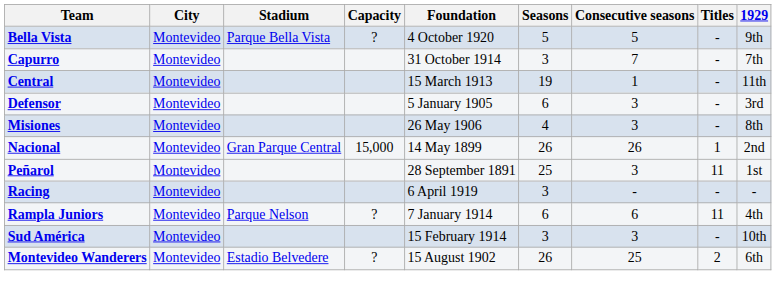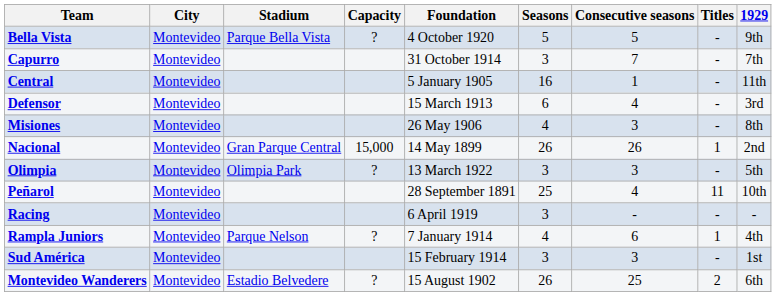 <table class="wikitable">
 <tr>
 <th>Team</th>
 <th>City</th>
 <th>Stadium</th>
 <th>Capacity</th>
 <th>Foundation</th>
 <th>Seasons</th>
 <th>Consecutive seasons</th>
 <th>Titles</th>
 <th><a href='#'>1929</a></th>
 </tr>
 <tr bgcolor=#D8E2EE>
 <td> <strong><a href='#'>Bella Vista</a></strong></td>
 <td> <a href='#'>Montevideo</a></td>
 <td><a href='#'>Parque Bella Vista</a></td>
 <td align=center>?</td>
 <td>4 October 1920</td>
 <td align=center>5</td>
 <td align=center>5</td>
 <td align=center>-</td>
 <td align=center>9th</td>
 </tr>
 <tr bgcolor=#F3F5F7>
 <td> <strong><a href='#'>Capurro</a></strong></td>
 <td> <a href='#'>Montevideo</a></td>
 <td></td>
 <td align=center></td>
 <td>31 October 1914</td>
 <td align=center>3</td>
 <td align=center>7</td>
 <td align=center>-</td>
 <td align=center>7th</td>
 </tr>
 <tr bgcolor=#D8E2EE>
 <td> <strong><a href='#'>Central</a></strong></td>
 <td> <a href='#'>Montevideo</a></td>
 <td></td>
 <td align=center></td>
-<td>15 March 1913</td>
-<td align=center>19</td>
+<td>5 January 1905</td>
+<td align=center>16</td>
 <td align=center>1</td>
 <td align=center>-</td>
 <td align=center>11th</td>
 </tr>
 <tr bgcolor=#F3F5F7>
 <td><strong><a href='#'>Defensor</a></strong></td>
 <td> <a href='#'>Montevideo</a></td>
 <td></td>
 <td align=center></td>
-<td>5 January 1905</td>
+<td>15 March 1913</td>
 <td align=center>6</td>
-<td align=center>3</td>
+<td align=center>4</td>
 <td align=center>-</td>
 <td align=center>3rd</td>
 </tr>
 <tr bgcolor=#D8E2EE>
 <td> <strong><a href='#'>Misiones</a></strong></td>
 <td> <a href='#'>Montevideo</a></td>
 <td></td>
 <td align=center></td>
 <td>26 May 1906</td>
 <td align=center>4</td>
 <td align=center>3</td>
 <td align=center>-</td>
 <td align=center>8th</td>
 </tr>
 <tr bgcolor=#F3F5F7>
 <td> <strong><a href='#'>Nacional</a></strong></td>
 <td> <a href='#'>Montevideo</a></td>
 <td><a href='#'>Gran Parque Central</a></td>
 <td align=center>15,000</td>
 <td>14 May 1899</td>
 <td align=center>26</td>
 <td align=center>26</td>
 <td align=center>1</td>
 <td align=center>2nd</td>
 </tr>
+<tr bgcolor=#D8E2EE>
+<td> <strong><a href='#'>Olimpia</a></strong></td>
+<td> <a href='#'>Montevideo</a></td>
+<td><a href='#'>Olimpia Park</a></td>
+<td align=center>?</td>
+<td>13 March 1922</td>
+<td align=center>3</td>
+<td align=center>3</td>
+<td align=center>-</td>
+<td align=center>5th</td>
+</tr>
 <tr bgcolor=#F3F5F7>
 <td> <strong><a href='#'>Peñarol</a></strong></td>
 <td> <a href='#'>Montevideo</a></td>
 <td></td>
 <td align=center></td>
 <td>28 September 1891</td>
 <td align=center>25</td>
-<td align=center>3</td>
+<td align=center>4</td>
 <td align=center>11</td>
-<td align=center>1st</td>
+<td align=center>10th</td>
 </tr>
 <tr bgcolor=#D8E2EE>
 <td> <strong><a href='#'>Racing</a></strong></td>
 <td> <a href='#'>Montevideo</a></td>
 <td></td>
 <td align=center></td>
 <td>6 April 1919</td>
 <td align=center>3</td>
 <td align=center>-</td>
 <td align=center>-</td>
 <td align=center>-</td>
 </tr>
 <tr bgcolor=#F3F5F7>
 <td> <strong><a href='#'>Rampla Juniors</a></strong></td>
 <td> <a href='#'>Montevideo</a></td>
 <td><a href='#'>Parque Nelson</a></td>
 <td align=center>?</td>
 <td>7 January 1914</td>
+<td align=center>4</td>
 <td align=center>6</td>
-<td align=center>6</td>
-<td align=center>11</td>
+<td align=center>1</td>
 <td align=center>4th</td>
 </tr>
 <tr bgcolor=#D8E2EE>
 <td> <strong><a href='#'>Sud América</a></strong></td>
 <td> <a href='#'>Montevideo</a></td>
 <td></td>
 <td align=center></td>
 <td>15 February 1914</td>
 <td align=center>3</td>
 <td align=center>3</td>
 <td align=center>-</td>
-<td align=center>10th</td>
+<td align=center>1st</td>
 </tr>
 <tr bgcolor=#F3F5F7>
 <td> <strong><a href='#'>Montevideo Wanderers</a></strong></td>
 <td> <a href='#'>Montevideo</a></td>
 <td><a href='#'>Estadio Belvedere</a></td>
 <td align=center>?</td>
 <td>15 August 1902</td>
 <td align=center>26</td>
 <td align=center>25</td>
 <td align=center>2</td>
 <td align=center>6th</td>
 </tr>
 </table>
